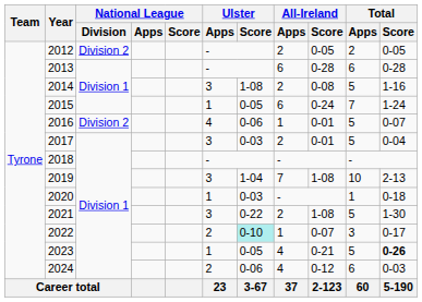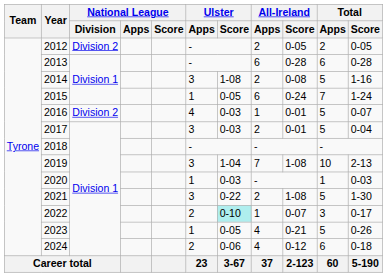 <table class="wikitable">
 <tr>
 <th rowspan="2">Team</th>
 <th rowspan="2">Year</th>
 <th colspan="3"><a href='#'>National League</a></th>
 <th colspan="2"><a href='#'>Ulster</a></th>
 <th colspan="2"><a href='#'>All-Ireland</a></th>
 <th colspan="2">Total</th>
 </tr>
 <tr>
 <th>Division</th>
 <th>Apps</th>
 <th>Score</th>
 <th>Apps</th>
 <th>Score</th>
 <th>Apps</th>
 <th>Score</th>
 <th>Apps</th>
 <th>Score</th>
 </tr>
 <tr>
 <td rowspan="13"><a href='#'>Tyrone</a></td>
 <td>2012</td>
 <td><a href='#'>Division 2</a></td>
 <td></td>
 <td></td>
 <td colspan="2">-</td>
 <td>2</td>
 <td>0-05</td>
 <td>2</td>
 <td>0-05</td>
 </tr>
 <tr>
 <td>2013</td>
 <td rowspan="3"><a href='#'>Division 1</a></td>
 <td></td>
 <td></td>
 <td colspan="2">-</td>
 <td>6</td>
 <td>0-28</td>
 <td>6</td>
 <td>0-28</td>
 </tr>
 <tr>
 <td>2014</td>
 <td></td>
 <td></td>
 <td>3</td>
 <td>1-08</td>
 <td>2</td>
 <td>0-08</td>
 <td>5</td>
 <td>1-16</td>
 </tr>
 <tr>
 <td>2015</td>
 <td></td>
 <td></td>
 <td>1</td>
 <td>0-05</td>
 <td>6</td>
 <td>0-24</td>
 <td>7</td>
 <td>1-24</td>
 </tr>
 <tr>
 <td>2016</td>
 <td><a href='#'>Division 2</a></td>
 <td></td>
 <td></td>
 <td>4</td>
-<td>0-06</td>
+<td>0-03</td>
 <td>1</td>
 <td>0-01</td>
 <td>5</td>
 <td>0-07</td>
 </tr>
 <tr>
 <td>2017</td>
 <td rowspan="8"><a href='#'>Division 1</a></td>
 <td></td>
 <td></td>
 <td>3</td>
 <td>0-03</td>
 <td>2</td>
 <td>0-01</td>
 <td>5</td>
 <td>0-04</td>
 </tr>
 <tr>
 <td>2018</td>
 <td></td>
 <td></td>
 <td colspan="2">-</td>
 <td colspan="2">-</td>
 <td colspan="2">-</td>
 </tr>
 <tr>
 <td>2019</td>
 <td></td>
 <td></td>
 <td>3</td>
 <td>1-04</td>
 <td>7</td>
 <td>1-08</td>
 <td>10</td>
 <td>2-13</td>
 </tr>
 <tr>
 <td>2020</td>
 <td></td>
 <td></td>
 <td>1</td>
 <td>0-03</td>
 <td colspan="2">-</td>
 <td>1</td>
-<td>0-18</td>
+<td>0-03</td>
 </tr>
 <tr>
 <td>2021</td>
 <td></td>
 <td></td>
 <td>3</td>
 <td>0-22</td>
 <td>2</td>
 <td>1-08</td>
 <td>5</td>
 <td>1-30</td>
 </tr>
 <tr>
 <td>2022</td>
 <td></td>
 <td></td>
 <td>2</td>
 <td style="background: paleturquoise;">0-10</td>
 <td>1</td>
 <td>0-07</td>
 <td>3</td>
 <td>0-17</td>
 </tr>
 <tr>
 <td>2023</td>
 <td></td>
 <td></td>
 <td>1</td>
 <td>0-05</td>
 <td>4</td>
 <td>0-21</td>
 <td>5</td>
-<td><strong>0-26</strong></td>
+<td>0-26</td>
 </tr>
 <tr>
 <td>2024</td>
 <td></td>
 <td></td>
 <td>2</td>
 <td>0-06</td>
 <td>4</td>
 <td>0-12</td>
 <td>6</td>
-<td>0-03</td>
+<td>0-18</td>
 </tr>
 <tr>
 <th colspan="3">Career total</th>
 <th></th>
 <th></th>
 <th>23</th>
 <th>3-67</th>
 <th>37</th>
 <th>2-123</th>
 <th>60</th>
 <th>5-190</th>
 </tr>
 </table>
